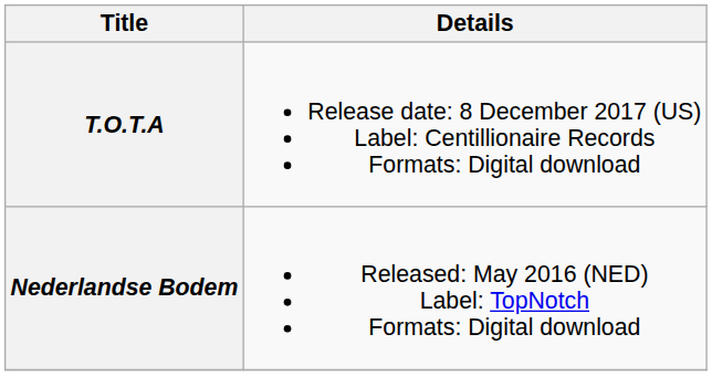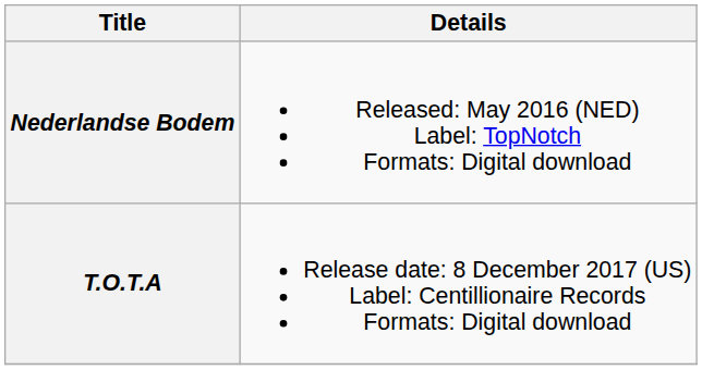 <table class="wikitable plainrowheaders" style="text-align:center">
 <tr>
 <th scope="col">Title</th>
 <th scope="col">Details</th>
 </tr>
 <tr>
+<th scope="row"><em>Nederlandse Bodem</em></th>
+<td><br><ul><li>Released: May 2016 (NED)</li><li>Label: <a href='#'>TopNotch</a></li><li>Formats: Digital download</li></ul></td>
+</tr>
+<tr>
 <th scope="row"><em>T.O.T.A</em></th>
 <td><br><ul><li>Release date: 8 December 2017 (US)</li><li>Label: Centillionaire Records</li><li>Formats: Digital download</li></ul></td>
 </tr>
 <tr>
-<th scope="row"><em>Nederlandse Bodem</em></th>
-<td><br><ul><li>Released: May 2016 (NED)</li><li>Label: <a href='#'>TopNotch</a></li><li>Formats: Digital download</li></ul></td>
-</tr>
-<tr>
 </tr>
 </table>
